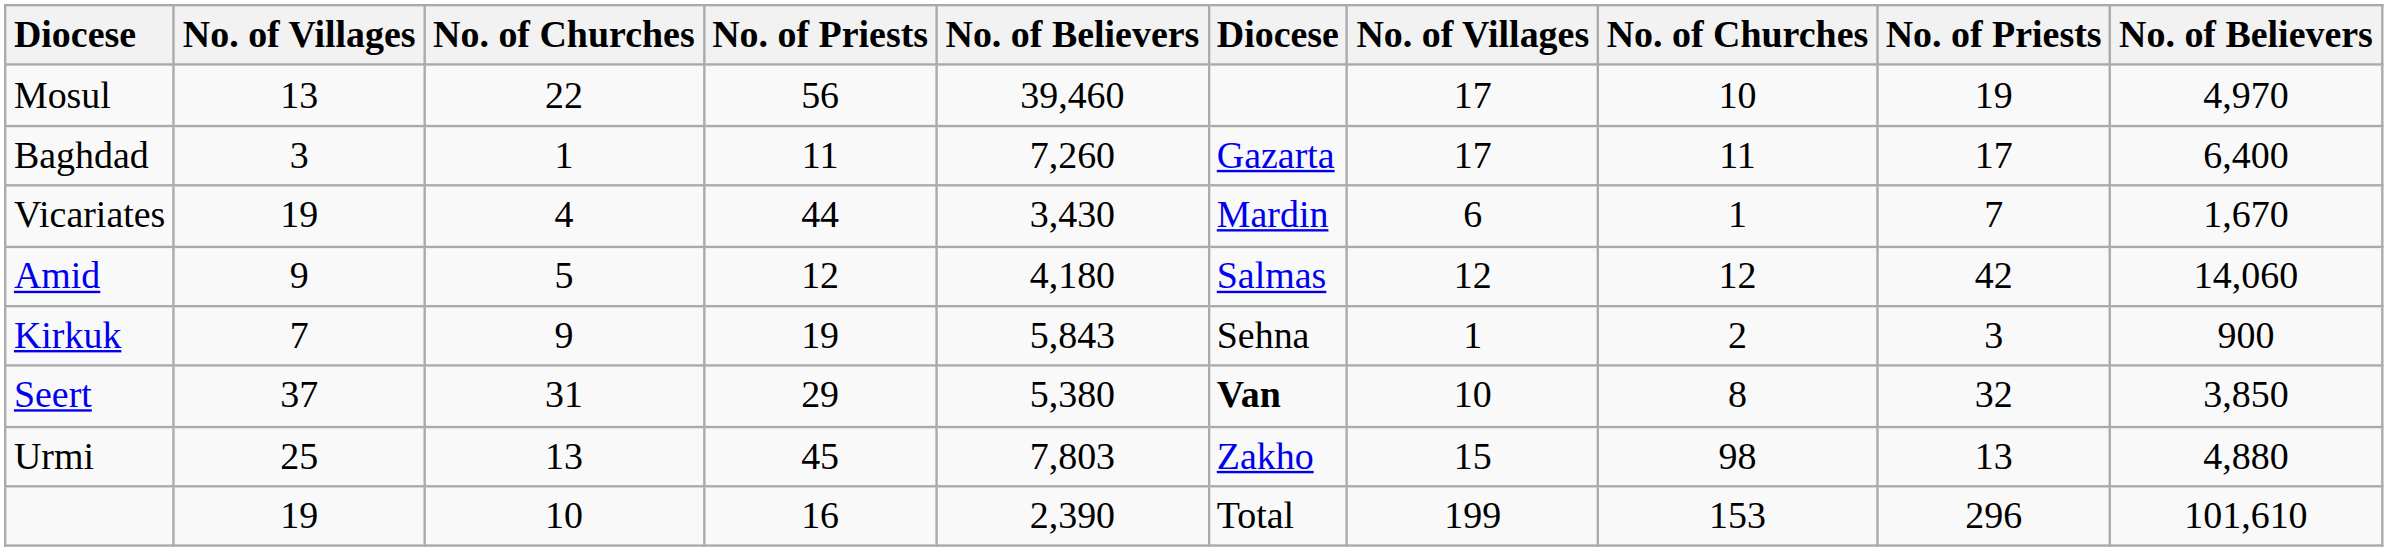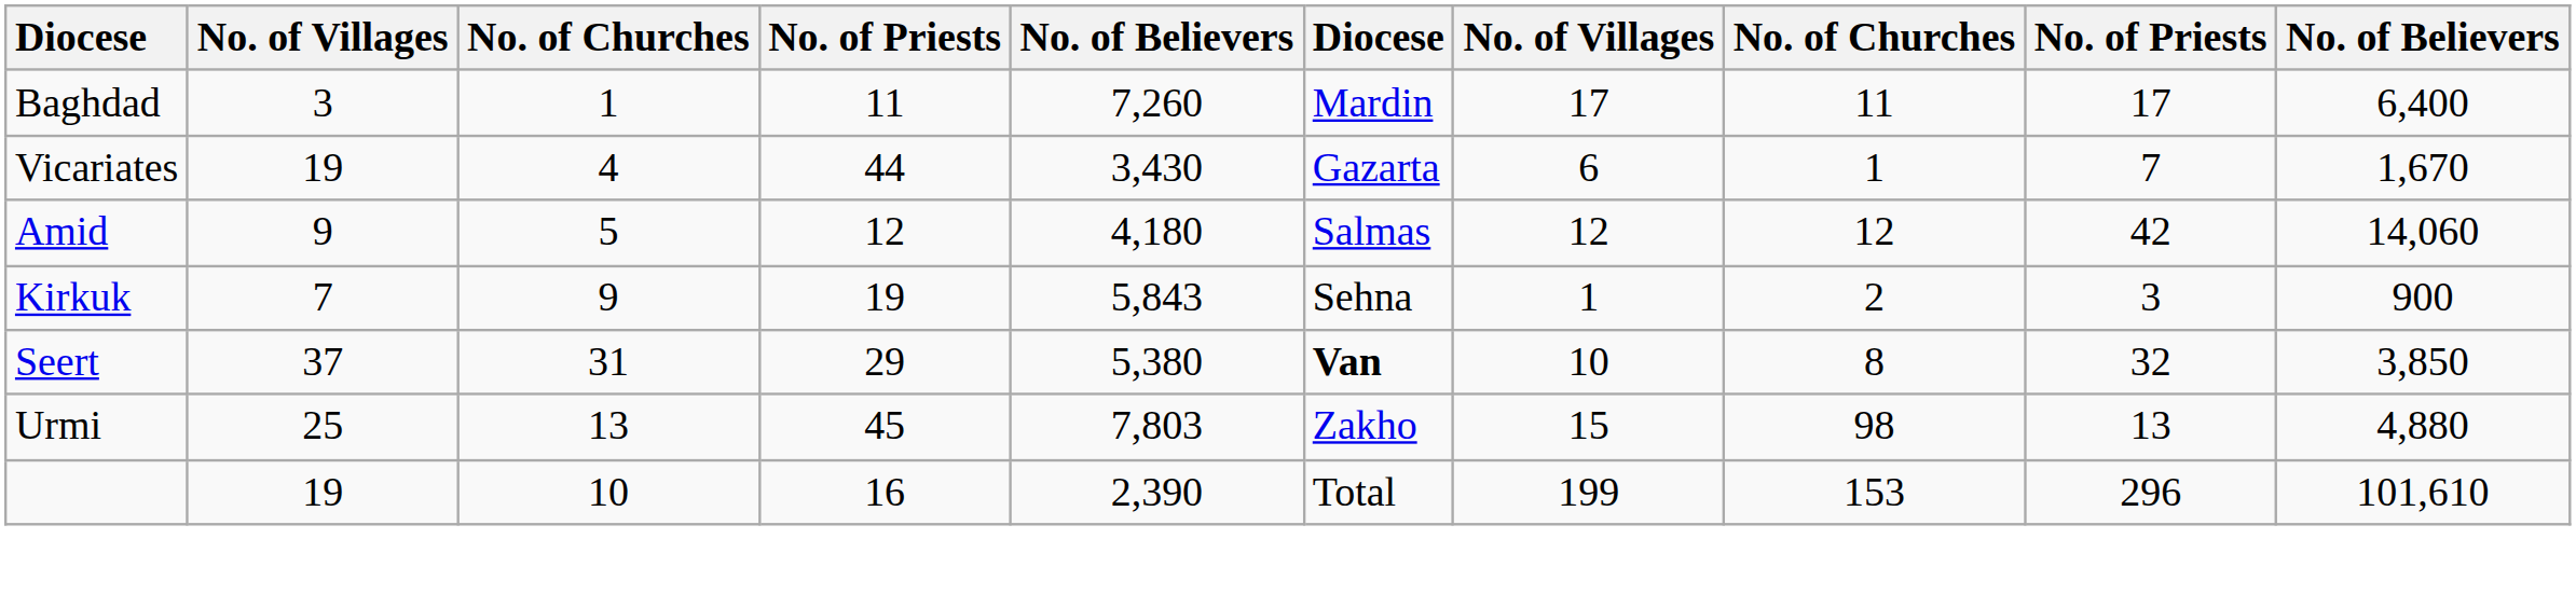 <table class="wikitable" style="text-align:center">
 <tr>
 <th style="text-align:left">Diocese</th>
 <th>No. of Villages</th>
 <th>No. of Churches</th>
 <th>No. of Priests</th>
 <th>No. of Believers</th>
 <th style="text-align:left">Diocese</th>
 <th>No. of Villages</th>
 <th>No. of Churches</th>
 <th>No. of Priests</th>
 <th>No. of Believers</th>
 </tr>
 <tr>
-<td style="text-align:left">Mosul</td>
-<td>13</td>
-<td>22</td>
-<td>56</td>
-<td>39,460</td>
-<td style="text-align:left"><a href='#'></a></td>
-<td>17</td>
-<td>10</td>
-<td>19</td>
-<td>4,970</td>
-</tr>
-<tr>
 <td style="text-align:left">Baghdad</td>
 <td>3</td>
 <td>1</td>
 <td>11</td>
 <td>7,260</td>
-<td style="text-align:left"><a href='#'>Gazarta</a></td>
+<td style="text-align:left"><a href='#'>Mardin</a></td>
 <td>17</td>
 <td>11</td>
 <td>17</td>
 <td>6,400</td>
 </tr>
 <tr>
 <td style="text-align:left">Vicariates</td>
 <td>19</td>
 <td>4</td>
 <td>44</td>
 <td>3,430</td>
-<td style="text-align:left"><a href='#'>Mardin</a></td>
+<td style="text-align:left"><a href='#'>Gazarta</a></td>
 <td>6</td>
 <td>1</td>
 <td>7</td>
 <td>1,670</td>
 </tr>
 <tr>
 <td style="text-align:left"><a href='#'>Amid</a></td>
 <td>9</td>
 <td>5</td>
 <td>12</td>
 <td>4,180</td>
 <td style="text-align:left"><a href='#'>Salmas</a></td>
 <td>12</td>
 <td>12</td>
 <td>42</td>
 <td>14,060</td>
 </tr>
 <tr>
 <td style="text-align:left"><a href='#'>Kirkuk</a></td>
 <td>7</td>
 <td>9</td>
 <td>19</td>
 <td>5,843</td>
 <td style="text-align:left">Sehna</td>
 <td>1</td>
 <td>2</td>
 <td>3</td>
 <td>900</td>
 </tr>
 <tr>
 <td style="text-align:left"><a href='#'>Seert</a></td>
 <td>37</td>
 <td>31</td>
 <td>29</td>
 <td>5,380</td>
 <td style="text-align:left"><strong>Van</strong></td>
 <td>10</td>
 <td>8</td>
 <td>32</td>
 <td>3,850</td>
 </tr>
 <tr>
 <td style="text-align:left">Urmi</td>
 <td>25</td>
 <td>13</td>
 <td>45</td>
 <td>7,803</td>
 <td style="text-align:left"><a href='#'>Zakho</a></td>
 <td>15</td>
 <td>98</td>
 <td>13</td>
 <td>4,880</td>
 </tr>
 <tr>
 <td style="text-align:left"><a href='#'></a></td>
 <td>19</td>
 <td>10</td>
 <td>16</td>
 <td>2,390</td>
 <td style="text-align:left">Total</td>
 <td>199</td>
 <td>153</td>
 <td>296</td>
 <td>101,610</td>
 </tr>
 </table>
